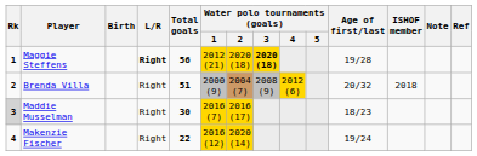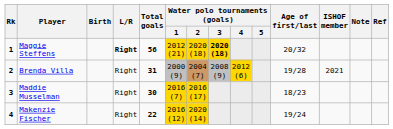 <table class="wikitable sortable" style="text-align: center; font-size: 90%; margin-left: 1em;">
 <tr>
 <th rowspan="2">Rk</th>
 <th rowspan="2">Player</th>
 <th rowspan="2">Birth</th>
 <th rowspan="2">L/R</th>
 <th rowspan="2">Total<br>goals</th>
 <th colspan="5">Water polo tournaments<br>(goals)</th>
 <th rowspan="2">Age of<br>first/last</th>
 <th rowspan="2">ISHOF<br>member</th>
 <th rowspan="2">Note</th>
 <th rowspan="2" class="unsortable">Ref</th>
 </tr>
 <tr>
 <th>1</th>
 <th style="width: 2em;" class="unsortable">2</th>
 <th style="width: 2em;" class="unsortable">3</th>
 <th style="width: 2em;" class="unsortable">4</th>
 <th style="width: 2em;" class="unsortable">5</th>
 </tr>
 <tr>
 <td><strong>1</strong></td>
 <td style="text-align: left;" data-sort-value="Steffens, Maggie"><a href='#'>Maggie Steffens</a></td>
 <td></td>
 <td><strong>Right</strong></td>
 <td><strong>56</strong></td>
 <td style="background-color: gold;">2012<br>(21)</td>
 <td style="background-color: gold;">2020<br>(18)</td>
 <td style="background-color: gold;"><strong>2020<br>(18)</strong></td>
 <td style="background-color: #ececec;"></td>
 <td style="background-color: #ececec;"></td>
-<td>19/28</td>
+<td>20/32</td>
 <td></td>
 <td style="text-align: left;"></td>
 <td></td>
 </tr>
 <tr>
 <td><strong>2</strong></td>
 <td style="text-align: left;" data-sort-value="Villa, Brenda"><a href='#'>Brenda Villa</a></td>
 <td></td>
 <td>Right</td>
-<td><strong>51</strong></td>
+<td><strong>31</strong></td>
 <td style="background-color: silver;">2000<br>(9)</td>
 <td style="background-color: #cc9966;">2004<br>(7)</td>
 <td style="background-color: silver;">2008<br>(9)</td>
 <td style="background-color: gold;">2012<br>(6)</td>
 <td style="background-color: #ececec;"></td>
-<td>20/32</td>
-<td>2018</td>
+<td>19/28</td>
+<td>2021</td>
 <td style="text-align: left;"></td>
 <td></td>
 </tr>
 <tr>
-<td style="background: lightgrey;"><strong>3</strong></td>
+<td><strong>3</strong></td>
 <td style="text-align: left;" data-sort-value="Musselman, Maddie"><a href='#'>Maddie Musselman</a></td>
 <td></td>
 <td>Right</td>
 <td><strong>30</strong></td>
 <td style="background-color: gold;">2016<br>(7)</td>
 <td style="background-color: gold;">2016<br>(17)</td>
 <td style="background-color: #ececec;"></td>
 <td style="background-color: #ececec;"></td>
 <td style="background-color: #ececec;"></td>
 <td>18/23</td>
 <td></td>
 <td style="text-align: left;"></td>
 <td></td>
 </tr>
 <tr>
 <td><strong>4</strong></td>
 <td style="text-align: left;" data-sort-value="Fischer, Makenzie"><a href='#'>Makenzie Fischer</a></td>
 <td></td>
 <td>Right</td>
 <td><strong>22</strong></td>
 <td style="background-color: gold;">2016<br>(12)</td>
 <td style="background-color: gold;">2020<br>(14)</td>
 <td style="background-color: #ececec;"></td>
 <td style="background-color: #ececec;"></td>
 <td style="background-color: #ececec;"></td>
 <td>19/24</td>
 <td></td>
 <td style="text-align: left;"></td>
 <td></td>
 </tr>
 </table>
